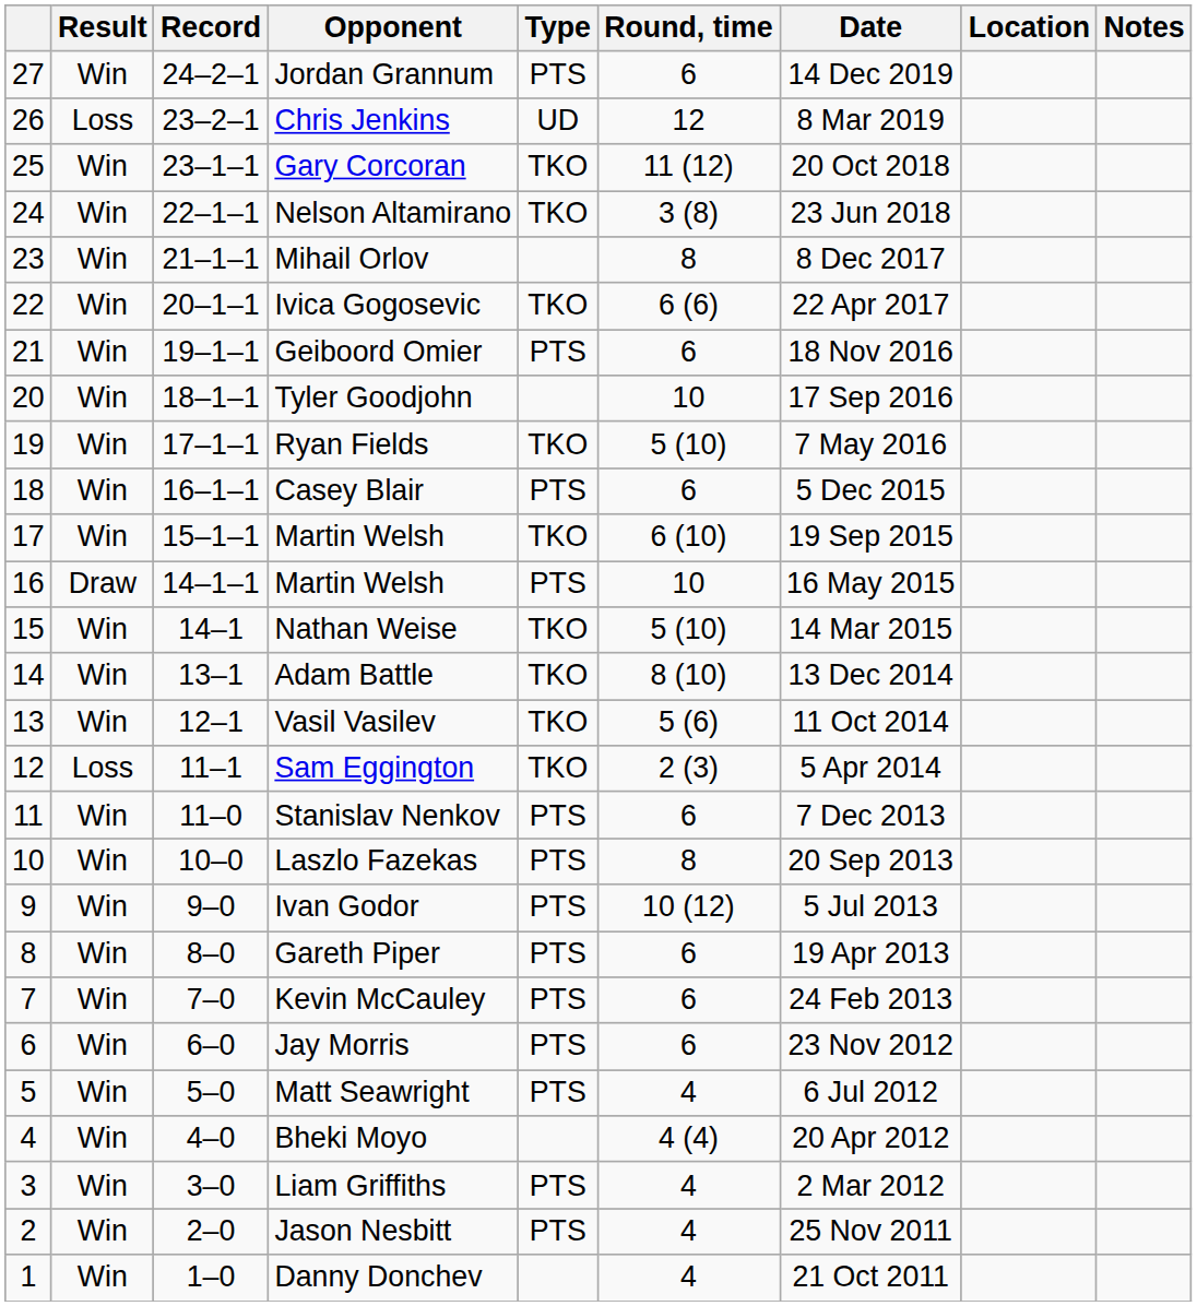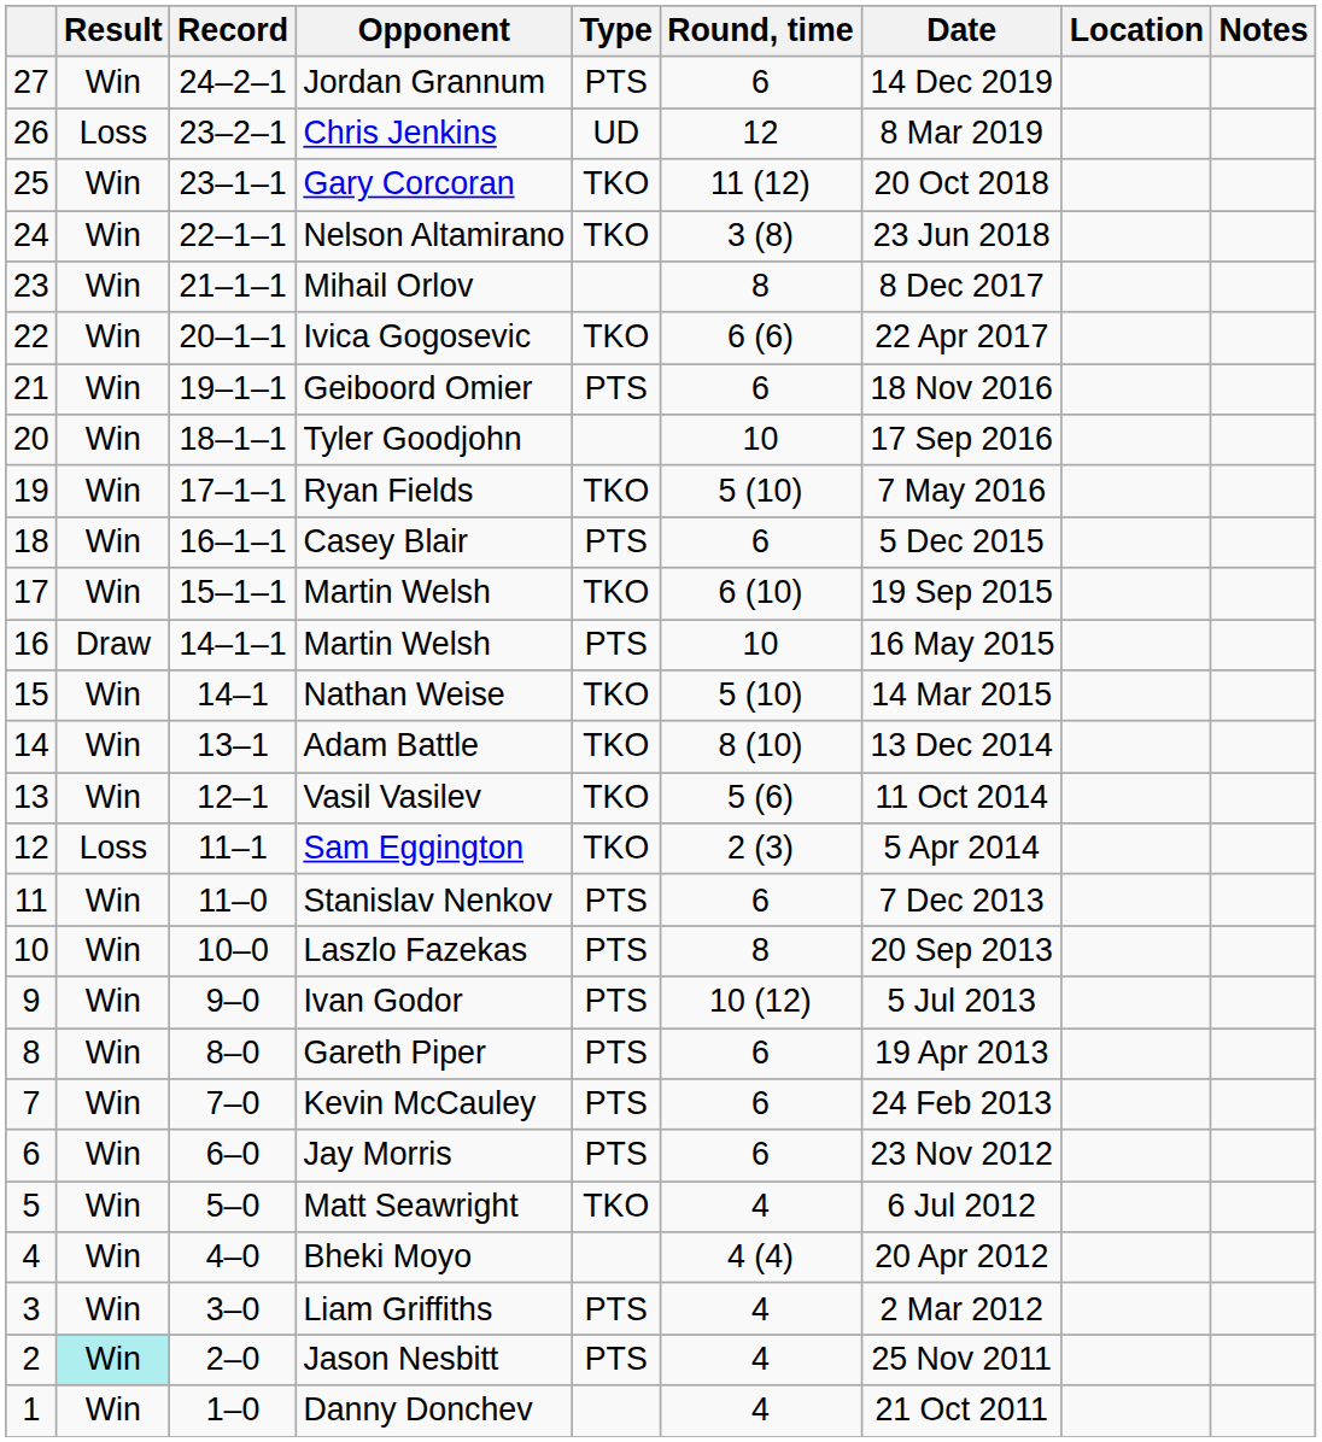 <table class="wikitable" style="text-align:center">
 <tr>
 <th></th>
 <th>Result</th>
 <th>Record</th>
 <th>Opponent</th>
 <th>Type</th>
 <th>Round, time</th>
 <th>Date</th>
 <th>Location</th>
 <th>Notes</th>
 </tr>
 <tr>
 <td>27</td>
 <td>Win</td>
 <td>24–2–1</td>
 <td align=left>Jordan Grannum</td>
 <td>PTS</td>
 <td>6</td>
 <td>14 Dec 2019</td>
 <td align=left></td>
 <td></td>
 </tr>
 <tr>
 <td>26</td>
 <td>Loss</td>
 <td>23–2–1</td>
 <td align=left><a href='#'>Chris Jenkins</a></td>
 <td>UD</td>
 <td>12</td>
 <td>8 Mar 2019</td>
 <td align=left></td>
 <td align=left></td>
 </tr>
 <tr>
 <td>25</td>
 <td>Win</td>
 <td>23–1–1</td>
 <td align=left><a href='#'>Gary Corcoran</a></td>
 <td>TKO</td>
 <td>11 (12)</td>
 <td>20 Oct 2018</td>
 <td align=left></td>
 <td align=left></td>
 </tr>
 <tr>
 <td>24</td>
 <td>Win</td>
 <td>22–1–1</td>
 <td align=left>Nelson Altamirano</td>
 <td>TKO</td>
 <td>3 (8)</td>
 <td>23 Jun 2018</td>
 <td align=left></td>
 <td></td>
 </tr>
 <tr>
 <td>23</td>
 <td>Win</td>
 <td>21–1–1</td>
 <td align=left>Mihail Orlov</td>
 <td></td>
 <td>8</td>
 <td>8 Dec 2017</td>
 <td align=left></td>
 <td align=left></td>
 </tr>
 <tr>
 <td>22</td>
 <td>Win</td>
 <td>20–1–1</td>
 <td align=left>Ivica Gogosevic</td>
 <td>TKO</td>
 <td>6 (6)</td>
 <td>22 Apr 2017</td>
 <td align=left></td>
 <td></td>
 </tr>
 <tr>
 <td>21</td>
 <td>Win</td>
 <td>19–1–1</td>
 <td align=left>Geiboord Omier</td>
 <td>PTS</td>
 <td>6</td>
 <td>18 Nov 2016</td>
 <td align=left></td>
 <td></td>
 </tr>
 <tr>
 <td>20</td>
 <td>Win</td>
 <td>18–1–1</td>
 <td align=left>Tyler Goodjohn</td>
 <td></td>
 <td>10</td>
 <td>17 Sep 2016</td>
 <td align=left></td>
 <td align=left></td>
 </tr>
 <tr>
 <td>19</td>
 <td>Win</td>
 <td>17–1–1</td>
 <td align=left>Ryan Fields</td>
 <td>TKO</td>
 <td>5 (10)</td>
 <td>7 May 2016</td>
 <td align=left></td>
 <td align=left></td>
 </tr>
 <tr>
 <td>18</td>
 <td>Win</td>
 <td>16–1–1</td>
 <td align=left>Casey Blair</td>
 <td>PTS</td>
 <td>6</td>
 <td>5 Dec 2015</td>
 <td align=left></td>
 <td></td>
 </tr>
 <tr>
 <td>17</td>
 <td>Win</td>
 <td>15–1–1</td>
 <td align=left>Martin Welsh</td>
 <td>TKO</td>
 <td>6 (10)</td>
 <td>19 Sep 2015</td>
 <td align=left></td>
 <td></td>
 </tr>
 <tr>
 <td>16</td>
 <td>Draw</td>
 <td>14–1–1</td>
 <td align=left>Martin Welsh</td>
 <td>PTS</td>
 <td>10</td>
 <td>16 May 2015</td>
 <td align=left></td>
 <td align=left></td>
 </tr>
 <tr>
 <td>15</td>
 <td>Win</td>
 <td>14–1</td>
 <td align=left>Nathan Weise</td>
 <td>TKO</td>
 <td>5 (10)</td>
 <td>14 Mar 2015</td>
 <td align=left></td>
 <td align=left></td>
 </tr>
 <tr>
 <td>14</td>
 <td>Win</td>
 <td>13–1</td>
 <td align=left>Adam Battle</td>
 <td>TKO</td>
 <td>8 (10)</td>
 <td>13 Dec 2014</td>
 <td align=left></td>
 <td align=left></td>
 </tr>
 <tr>
 <td>13</td>
 <td>Win</td>
 <td>12–1</td>
 <td align=left>Vasil Vasilev</td>
 <td>TKO</td>
 <td>5 (6)</td>
 <td>11 Oct 2014</td>
 <td align=left></td>
 <td></td>
 </tr>
 <tr>
 <td>12</td>
 <td>Loss</td>
 <td>11–1</td>
 <td align=left><a href='#'>Sam Eggington</a></td>
 <td>TKO</td>
 <td>2 (3)</td>
 <td>5 Apr 2014</td>
 <td align=left></td>
 <td align=left></td>
 </tr>
 <tr>
 <td>11</td>
 <td>Win</td>
 <td>11–0</td>
 <td align=left>Stanislav Nenkov</td>
 <td>PTS</td>
 <td>6</td>
 <td>7 Dec 2013</td>
 <td align=left></td>
 <td></td>
 </tr>
 <tr>
 <td>10</td>
 <td>Win</td>
 <td>10–0</td>
 <td align=left>Laszlo Fazekas</td>
 <td>PTS</td>
 <td>8</td>
 <td>20 Sep 2013</td>
 <td align=left></td>
 <td></td>
 </tr>
 <tr>
 <td>9</td>
 <td>Win</td>
 <td>9–0</td>
 <td align=left>Ivan Godor</td>
 <td>PTS</td>
 <td>10 (12)</td>
 <td>5 Jul 2013</td>
 <td align=left></td>
 <td></td>
 </tr>
 <tr>
 <td>8</td>
 <td>Win</td>
 <td>8–0</td>
 <td align=left>Gareth Piper</td>
 <td>PTS</td>
 <td>6</td>
 <td>19 Apr 2013</td>
 <td align=left></td>
 <td></td>
 </tr>
 <tr>
 <td>7</td>
 <td>Win</td>
 <td>7–0</td>
 <td align=left>Kevin McCauley</td>
 <td>PTS</td>
 <td>6</td>
 <td>24 Feb 2013</td>
 <td align=left></td>
 <td></td>
 </tr>
 <tr>
 <td>6</td>
 <td>Win</td>
 <td>6–0</td>
 <td align=left>Jay Morris</td>
 <td>PTS</td>
 <td>6</td>
 <td>23 Nov 2012</td>
 <td align=left></td>
 <td></td>
 </tr>
 <tr>
 <td>5</td>
 <td>Win</td>
 <td>5–0</td>
 <td align=left>Matt Seawright</td>
-<td>PTS</td>
+<td>TKO</td>
 <td>4</td>
 <td>6 Jul 2012</td>
 <td align=left></td>
 <td></td>
 </tr>
 <tr>
 <td>4</td>
 <td>Win</td>
 <td>4–0</td>
 <td align=left>Bheki Moyo</td>
 <td></td>
 <td>4 (4)</td>
 <td>20 Apr 2012</td>
 <td align=left></td>
 <td></td>
 </tr>
 <tr>
 <td>3</td>
 <td>Win</td>
 <td>3–0</td>
 <td align=left>Liam Griffiths</td>
 <td>PTS</td>
 <td>4</td>
 <td>2 Mar 2012</td>
 <td align=left></td>
 <td></td>
 </tr>
 <tr>
 <td>2</td>
-<td>Win</td>
+<td style="background: paleturquoise;">Win</td>
 <td>2–0</td>
 <td align=left>Jason Nesbitt</td>
 <td>PTS</td>
 <td>4</td>
 <td>25 Nov 2011</td>
 <td align=left></td>
 <td></td>
 </tr>
 <tr>
 <td>1</td>
 <td>Win</td>
 <td>1–0</td>
 <td align=left>Danny Donchev</td>
 <td></td>
 <td>4</td>
 <td>21 Oct 2011</td>
 <td align=left></td>
 <td></td>
 </tr>
 <tr>
 </tr>
 </table>
